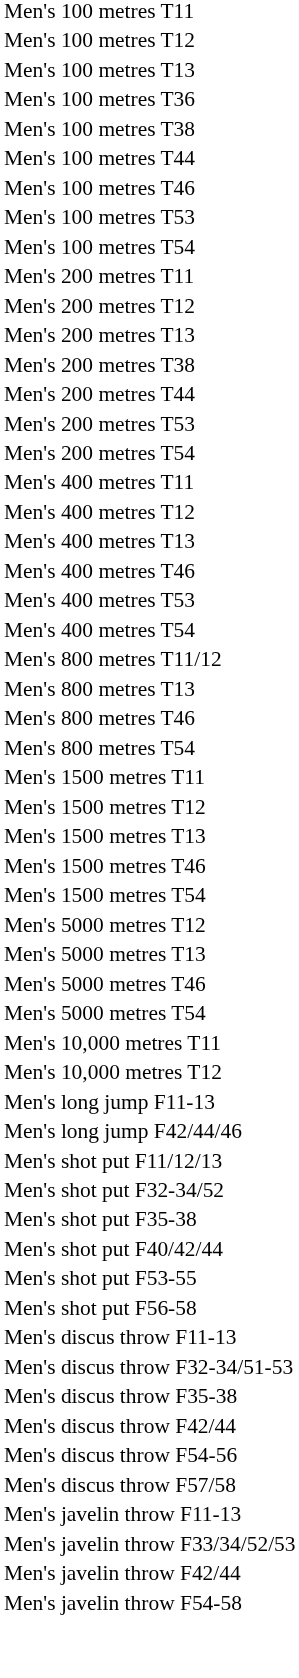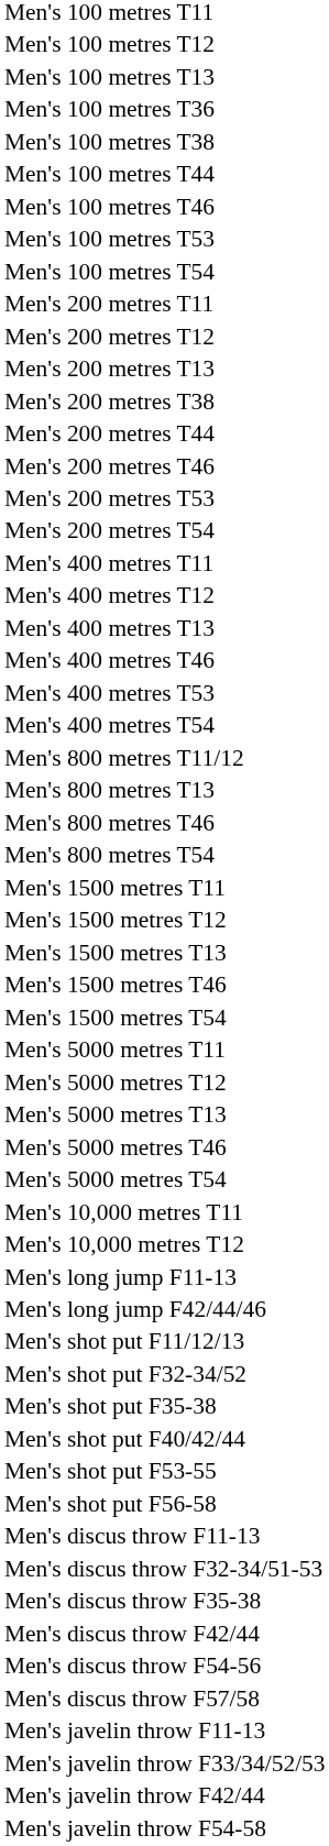 <table>
 <tr>
 <td>Men's 100 metres T11<br></td>
 <td></td>
 <td></td>
 <td></td>
 </tr>
 <tr>
 <td>Men's 100 metres T12<br></td>
 <td></td>
 <td></td>
 <td></td>
 </tr>
 <tr>
 <td>Men's 100 metres T13<br></td>
 <td></td>
 <td></td>
 <td></td>
 </tr>
 <tr>
 <td>Men's 100 metres T36<br></td>
 <td></td>
 <td></td>
 <td></td>
 </tr>
 <tr>
 <td>Men's 100 metres T38<br></td>
 <td></td>
 <td></td>
 <td></td>
 </tr>
 <tr>
 <td>Men's 100 metres T44<br></td>
 <td></td>
 <td></td>
 <td></td>
 </tr>
 <tr>
 <td>Men's 100 metres T46<br></td>
 <td></td>
 <td></td>
 <td></td>
 </tr>
 <tr>
 <td>Men's 100 metres T53<br></td>
 <td></td>
 <td></td>
 <td></td>
 </tr>
 <tr>
 <td>Men's 100 metres T54<br></td>
 <td></td>
 <td></td>
 <td></td>
 </tr>
 <tr>
 <td>Men's 200 metres T11<br></td>
 <td></td>
 <td></td>
 <td></td>
 </tr>
 <tr>
 <td>Men's 200 metres T12<br></td>
 <td></td>
 <td></td>
 <td></td>
 </tr>
 <tr>
 <td>Men's 200 metres T13<br></td>
 <td></td>
 <td></td>
 <td></td>
 </tr>
 <tr>
 <td>Men's 200 metres T38<br></td>
 <td></td>
 <td></td>
 <td></td>
 </tr>
 <tr>
 <td>Men's 200 metres T44<br></td>
+<td></td>
+<td></td>
+<td></td>
+</tr>
+<tr>
+<td>Men's 200 metres T46<br></td>
 <td></td>
 <td></td>
 <td></td>
 </tr>
 <tr>
 <td>Men's 200 metres T53<br></td>
 <td></td>
 <td></td>
 <td></td>
 </tr>
 <tr>
 <td>Men's 200 metres T54<br></td>
 <td></td>
 <td></td>
 <td></td>
 </tr>
 <tr>
 <td>Men's 400 metres T11<br></td>
 <td></td>
 <td></td>
 <td></td>
 </tr>
 <tr>
 <td>Men's 400 metres T12<br></td>
 <td></td>
 <td></td>
 <td></td>
 </tr>
 <tr>
 <td>Men's 400 metres T13<br></td>
 <td></td>
 <td></td>
 <td></td>
 </tr>
 <tr>
 <td>Men's 400 metres T46<br></td>
 <td></td>
 <td></td>
 <td></td>
 </tr>
 <tr>
 <td>Men's 400 metres T53<br></td>
 <td></td>
 <td></td>
 <td></td>
 </tr>
 <tr>
 <td>Men's 400 metres T54<br></td>
 <td></td>
 <td></td>
 <td></td>
 </tr>
 <tr>
 <td>Men's 800 metres T11/12<br></td>
 <td></td>
 <td></td>
 <td></td>
 </tr>
 <tr>
 <td>Men's 800 metres T13<br></td>
 <td></td>
 <td></td>
 <td></td>
 </tr>
 <tr>
 <td>Men's 800 metres T46<br></td>
 <td></td>
 <td></td>
 <td></td>
 </tr>
 <tr>
 <td>Men's 800 metres T54<br></td>
 <td></td>
 <td></td>
 <td></td>
 </tr>
 <tr>
 <td>Men's 1500 metres T11<br></td>
 <td></td>
 <td></td>
 <td></td>
 </tr>
 <tr>
 <td>Men's 1500 metres T12<br></td>
 <td></td>
 <td></td>
 <td></td>
 </tr>
 <tr>
 <td>Men's 1500 metres T13<br></td>
 <td></td>
 <td></td>
 <td></td>
 </tr>
 <tr>
 <td>Men's 1500 metres T46<br></td>
 <td></td>
 <td></td>
 <td></td>
 </tr>
 <tr>
 <td>Men's 1500 metres T54<br></td>
+<td></td>
+<td></td>
+<td></td>
+</tr>
+<tr>
+<td>Men's 5000 metres T11<br></td>
 <td></td>
 <td></td>
 <td></td>
 </tr>
 <tr>
 <td>Men's 5000 metres T12<br></td>
 <td></td>
 <td></td>
 <td></td>
 </tr>
 <tr>
 <td>Men's 5000 metres T13<br></td>
 <td></td>
 <td></td>
 <td></td>
 </tr>
 <tr>
 <td>Men's 5000 metres T46<br></td>
 <td></td>
 <td></td>
 <td></td>
 </tr>
 <tr>
 <td>Men's 5000 metres T54<br></td>
 <td></td>
 <td></td>
 <td></td>
 </tr>
 <tr>
 <td>Men's 10,000 metres T11<br></td>
 <td></td>
 <td></td>
 <td></td>
 </tr>
 <tr>
 <td>Men's 10,000 metres T12<br></td>
 <td></td>
 <td></td>
 <td></td>
 </tr>
 <tr>
 <td>Men's long jump F11-13<br></td>
 <td></td>
 <td></td>
 <td></td>
 </tr>
 <tr>
 <td>Men's long jump F42/44/46<br></td>
 <td></td>
 <td></td>
 <td></td>
 </tr>
 <tr>
 <td>Men's shot put F11/12/13<br></td>
 <td></td>
 <td></td>
 <td></td>
 </tr>
 <tr>
 <td>Men's shot put F32-34/52<br></td>
 <td></td>
 <td></td>
 <td></td>
 </tr>
 <tr>
 <td>Men's shot put F35-38<br></td>
 <td></td>
 <td></td>
 <td></td>
 </tr>
 <tr>
 <td>Men's shot put F40/42/44<br></td>
 <td></td>
 <td></td>
 <td></td>
 </tr>
 <tr>
 <td>Men's shot put F53-55<br></td>
 <td></td>
 <td></td>
 <td></td>
 </tr>
 <tr>
 <td>Men's shot put F56-58<br></td>
 <td></td>
 <td></td>
 <td></td>
 </tr>
 <tr>
 <td>Men's discus throw F11-13<br></td>
 <td></td>
 <td></td>
 <td></td>
 </tr>
 <tr>
 <td>Men's discus throw F32-34/51-53<br></td>
 <td></td>
 <td></td>
 <td></td>
 </tr>
 <tr>
 <td>Men's discus throw F35-38<br></td>
 <td></td>
 <td></td>
 <td></td>
 </tr>
 <tr>
 <td>Men's discus throw F42/44<br></td>
 <td></td>
 <td></td>
 <td></td>
 </tr>
 <tr>
 <td>Men's discus throw F54-56<br></td>
 <td></td>
 <td></td>
 <td></td>
 </tr>
 <tr>
 <td>Men's discus throw F57/58<br></td>
 <td></td>
 <td></td>
 <td></td>
 </tr>
 <tr>
 <td>Men's javelin throw F11-13<br></td>
 <td></td>
 <td></td>
 <td></td>
 </tr>
 <tr>
 <td>Men's javelin throw F33/34/52/53<br></td>
 <td></td>
 <td></td>
 <td></td>
 </tr>
 <tr>
 <td>Men's javelin throw F42/44<br></td>
 <td></td>
 <td></td>
 <td></td>
 </tr>
 <tr>
 <td>Men's javelin throw F54-58<br></td>
 <td></td>
 <td></td>
 <td></td>
 </tr>
 </table>
